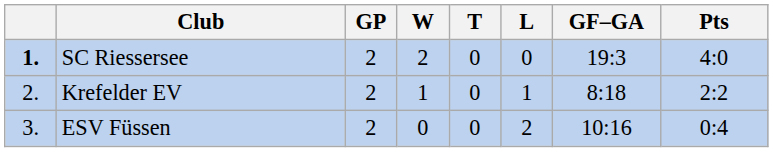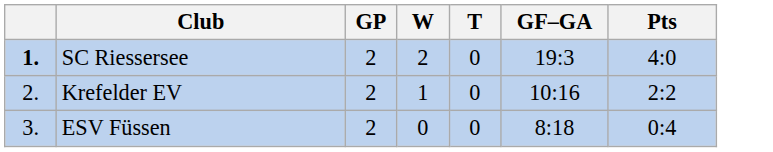 <table class="wikitable">
 <tr>
 <th width="30"></th>
 <th width="200">Club</th>
 <th width="30">GP</th>
 <th width="30">W</th>
 <th width="30">T</th>
-<th width="30">L</th>
 <th width="70">GF–GA</th>
 <th width="70">Pts</th>
 </tr>
 <tr bgcolor="#BCD2EE" align="center">
 <td><strong>1.</strong></td>
 <td align="left">SC Riessersee</td>
 <td>2</td>
 <td>2</td>
-<td>0</td>
 <td>0</td>
 <td>19:3</td>
 <td>4:0</td>
 </tr>
 <tr bgcolor=#BCD2EE align="center">
 <td>2.</td>
 <td align="left">Krefelder EV</td>
 <td>2</td>
 <td>1</td>
 <td>0</td>
-<td>1</td>
-<td>8:18</td>
+<td>10:16</td>
 <td>2:2</td>
 </tr>
 <tr bgcolor=#BCD2EE align="center">
 <td>3.</td>
 <td align="left">ESV Füssen</td>
 <td>2</td>
 <td>0</td>
 <td>0</td>
-<td>2</td>
-<td>10:16</td>
+<td>8:18</td>
 <td>0:4</td>
 </tr>
 </table>
